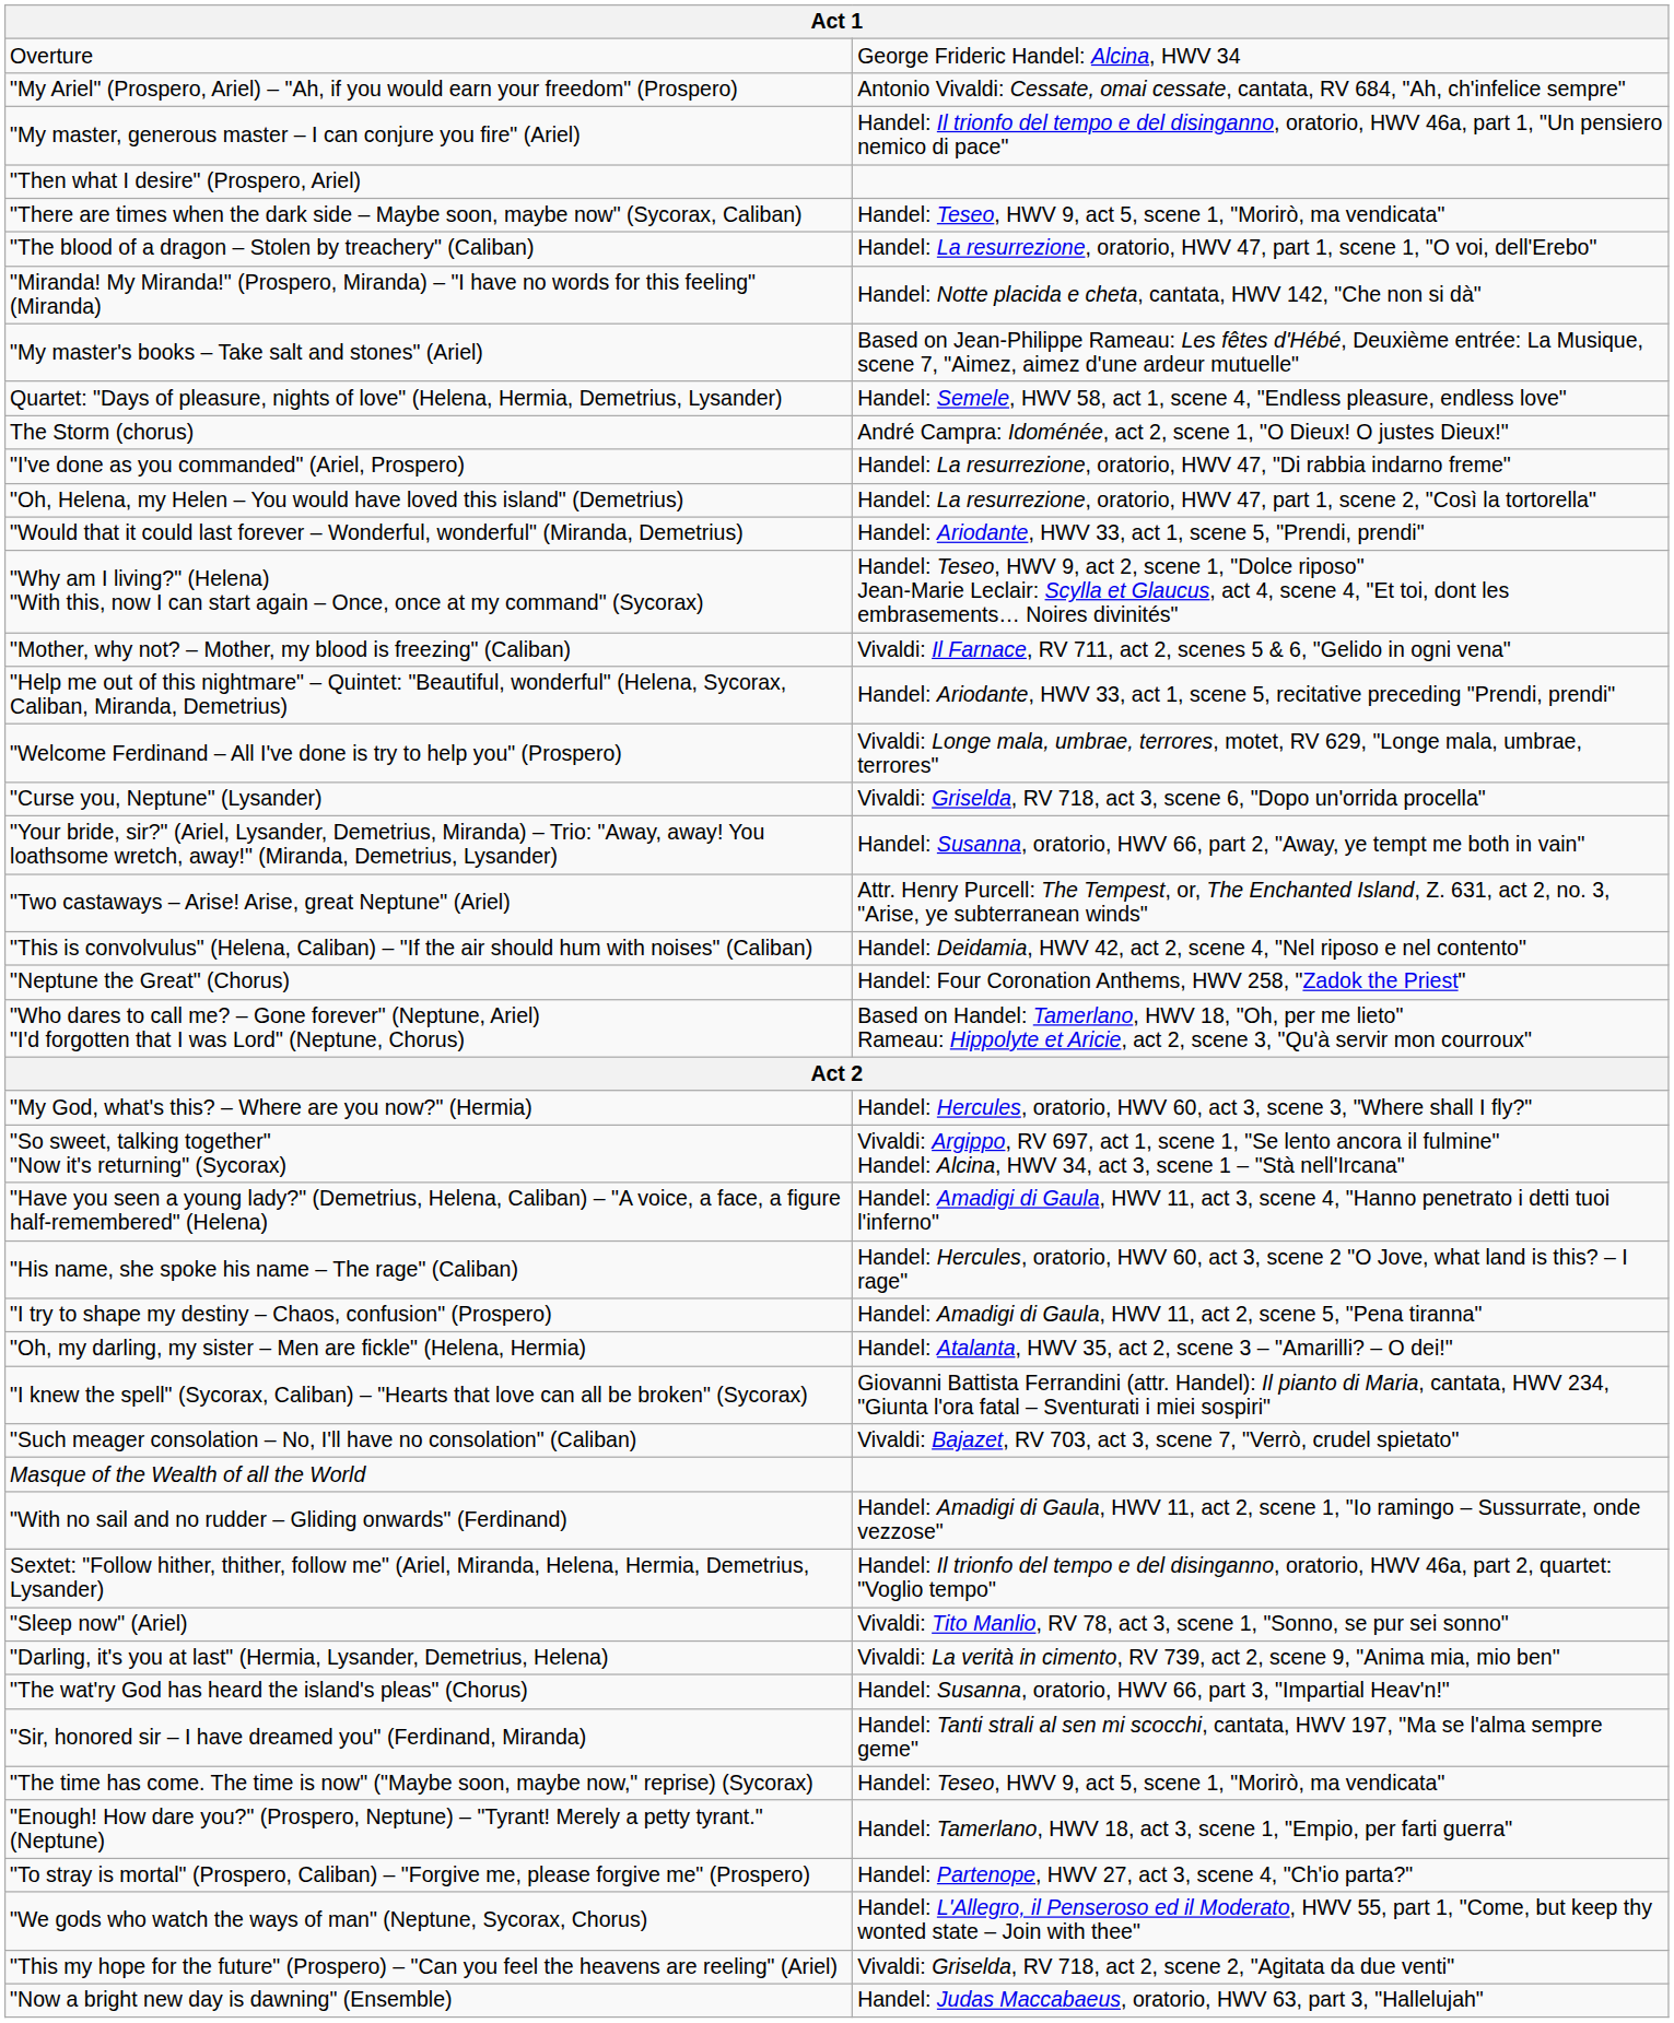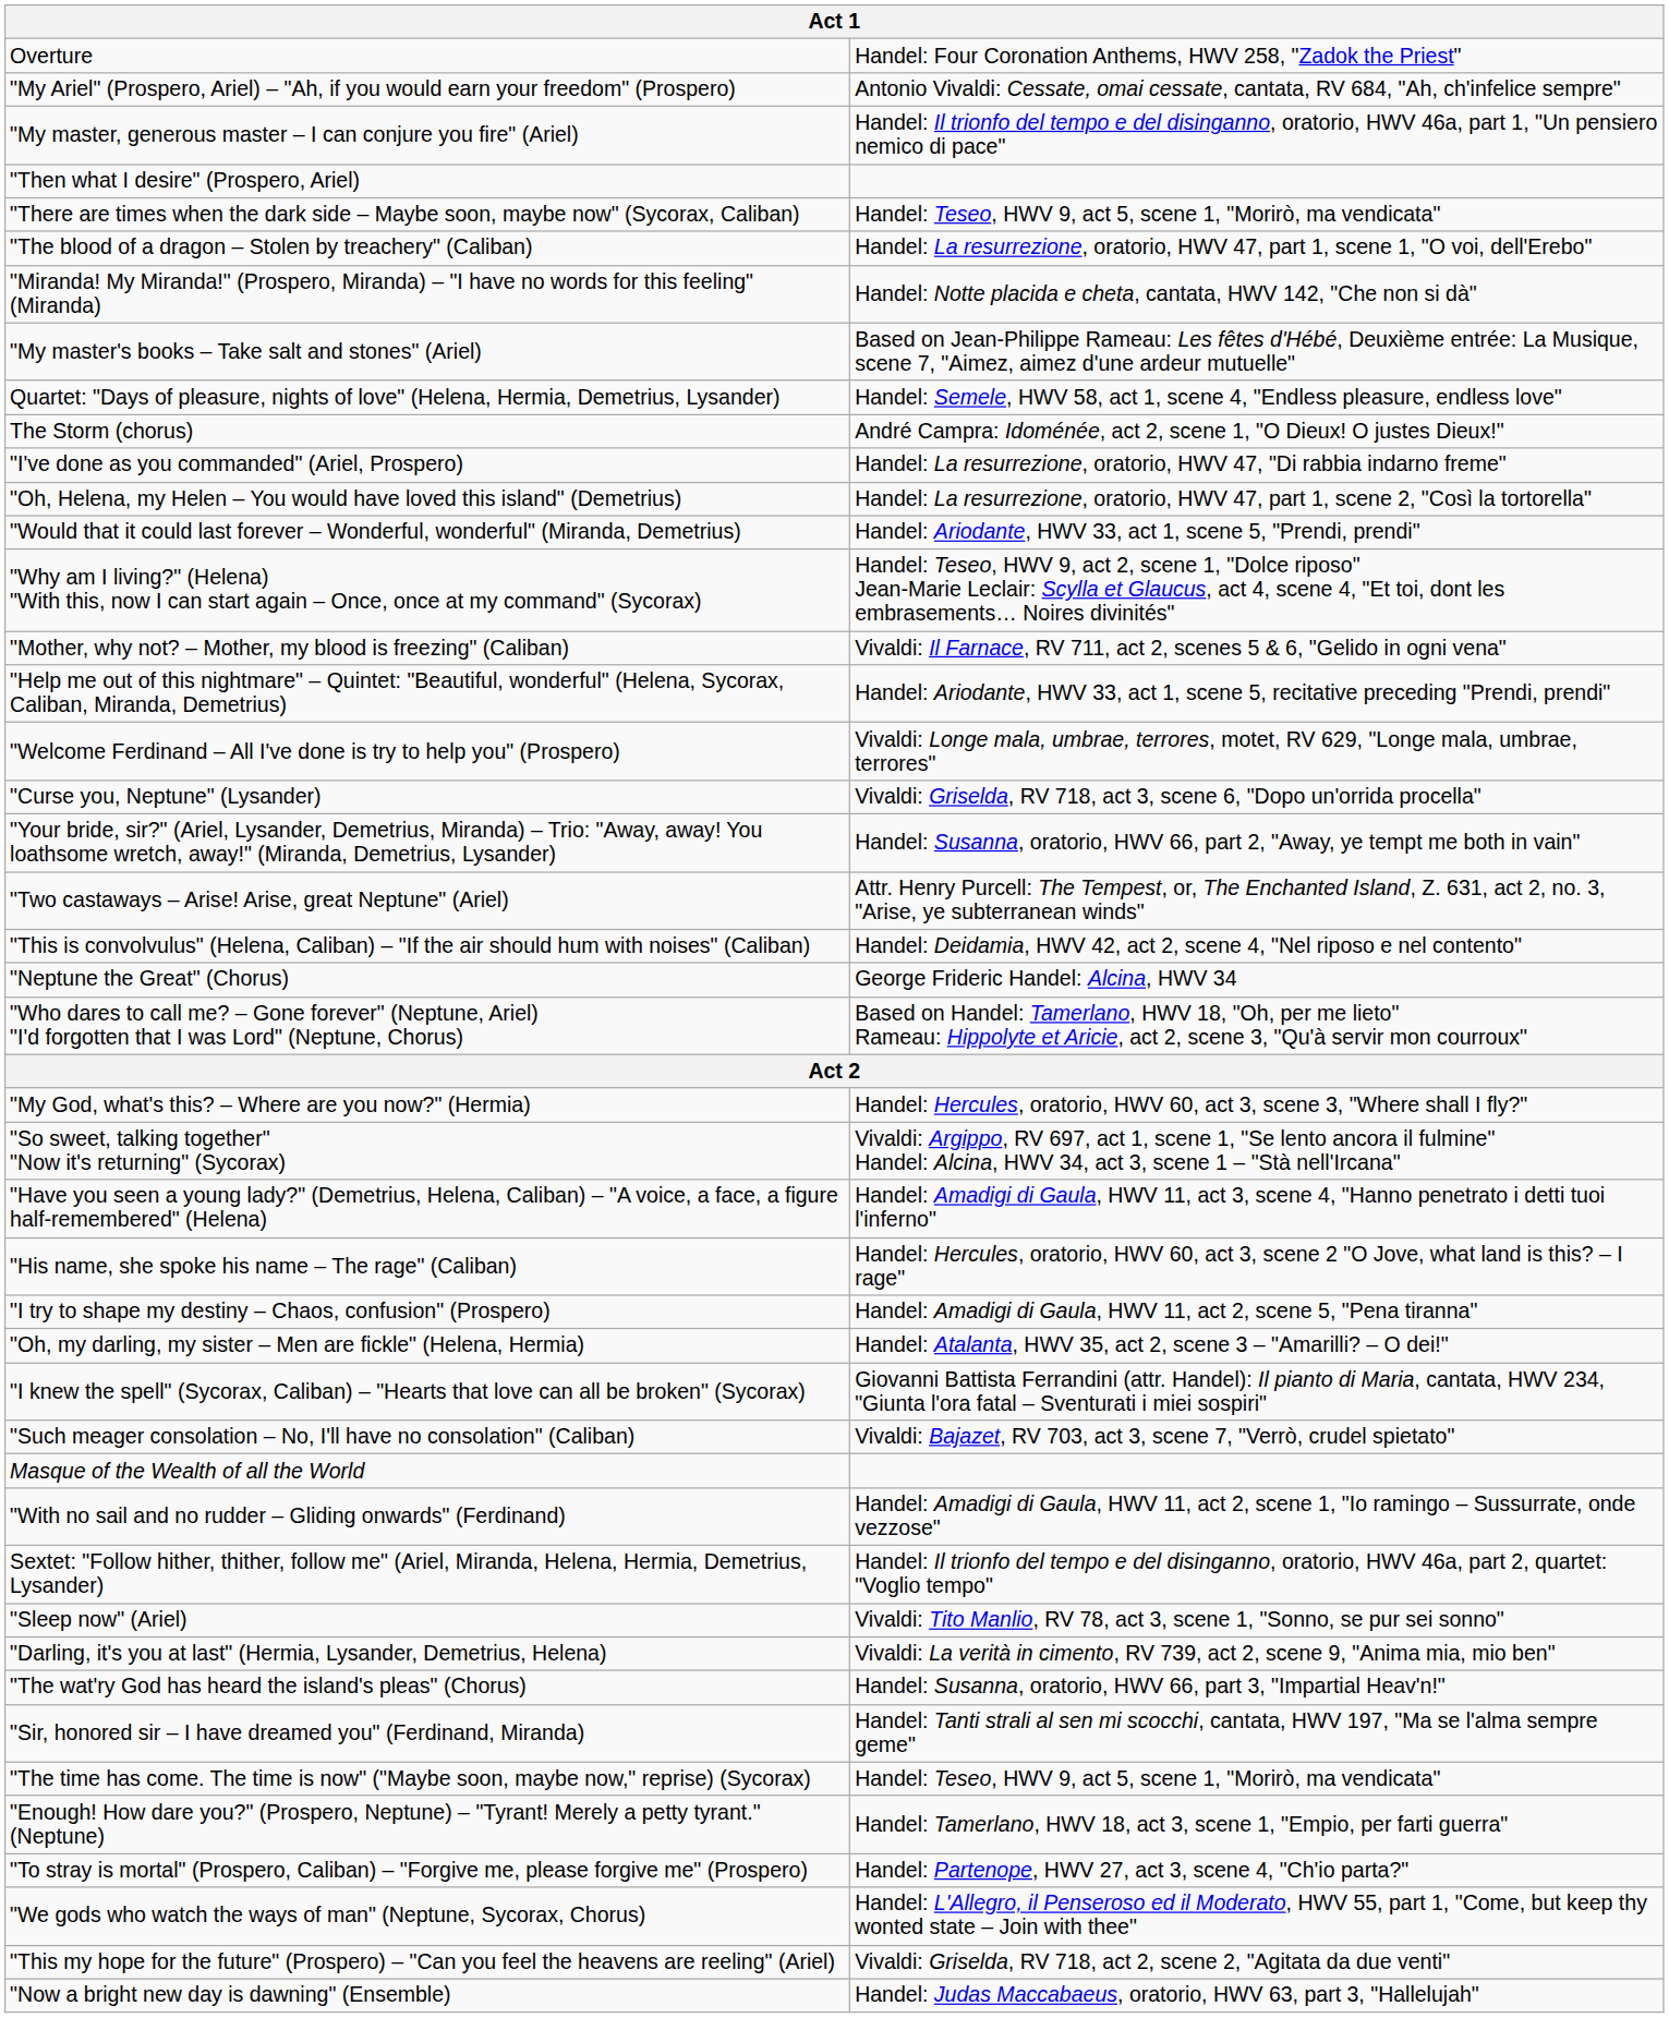 <table class=wikitable>
 <tr>
 <th colspan=2>Act 1</th>
 </tr>
 <tr>
 <td>Overture</td>
-<td>George Frideric Handel: <em><a href='#'>Alcina</a></em>, HWV 34</td>
+<td>Handel: Four Coronation Anthems, HWV 258, "<a href='#'>Zadok the Priest</a>"</td>
 </tr>
 <tr>
 <td>"My Ariel" (Prospero, Ariel) – "Ah, if you would earn your freedom" (Prospero)</td>
 <td>Antonio Vivaldi: <em>Cessate, omai cessate</em>, cantata, RV 684, "Ah, ch'infelice sempre"</td>
 </tr>
 <tr>
 <td>"My master, generous master – I can conjure you fire" (Ariel)</td>
 <td>Handel: <em><a href='#'>Il trionfo del tempo e del disinganno</a></em>, oratorio, HWV 46a, part 1, "Un pensiero nemico di pace"</td>
 </tr>
 <tr>
 <td>"Then what I desire" (Prospero, Ariel)</td>
 </tr>
 <tr>
 <td>"There are times when the dark side – Maybe soon, maybe now" (Sycorax, Caliban)</td>
 <td>Handel: <em><a href='#'>Teseo</a></em>, HWV 9, act 5, scene 1, "Morirò, ma vendicata"</td>
 </tr>
 <tr>
 <td>"The blood of a dragon – Stolen by treachery" (Caliban)</td>
 <td>Handel: <em><a href='#'>La resurrezione</a></em>, oratorio, HWV 47, part 1, scene 1, "O voi, dell'Erebo"</td>
 </tr>
 <tr>
 <td>"Miranda! My Miranda!" (Prospero, Miranda) – "I have no words for this feeling" (Miranda)</td>
 <td>Handel: <em>Notte placida e cheta</em>, cantata, HWV 142, "Che non si dà"</td>
 </tr>
 <tr>
 <td>"My master's books – Take salt and stones" (Ariel)</td>
 <td>Based on Jean-Philippe Rameau: <em>Les fêtes d'Hébé</em>, Deuxième entrée: La Musique, scene 7, "Aimez, aimez d'une ardeur mutuelle"</td>
 </tr>
 <tr>
 <td>Quartet: "Days of pleasure, nights of love" (Helena, Hermia, Demetrius, Lysander)</td>
 <td>Handel: <em><a href='#'>Semele</a></em>, HWV 58, act 1, scene 4, "Endless pleasure, endless love"</td>
 </tr>
 <tr>
 <td>The Storm (chorus)</td>
 <td>André Campra: <em>Idoménée</em>, act 2, scene 1, "O Dieux! O justes Dieux!"</td>
 </tr>
 <tr>
 <td>"I've done as you commanded" (Ariel, Prospero)</td>
 <td>Handel: <em>La resurrezione</em>, oratorio, HWV 47, "Di rabbia indarno freme"</td>
 </tr>
 <tr>
 <td>"Oh, Helena, my Helen – You would have loved this island" (Demetrius)</td>
 <td>Handel: <em>La resurrezione</em>, oratorio, HWV 47, part 1, scene 2, "Così la tortorella"</td>
 </tr>
 <tr>
 <td>"Would that it could last forever – Wonderful, wonderful" (Miranda, Demetrius)</td>
 <td>Handel: <em><a href='#'>Ariodante</a></em>, HWV 33, act 1, scene 5, "Prendi, prendi"</td>
 </tr>
 <tr>
 <td>"Why am I living?" (Helena)<br>"With this, now I can start again – Once, once at my command" (Sycorax)</td>
 <td>Handel: <em>Teseo</em>, HWV 9, act 2, scene 1, "Dolce riposo"<br>Jean-Marie Leclair: <em><a href='#'>Scylla et Glaucus</a></em>, act 4, scene 4, "Et toi, dont les embrasements… Noires divinités"</td>
 </tr>
 <tr>
 <td>"Mother, why not? – Mother, my blood is freezing" (Caliban)</td>
 <td>Vivaldi: <em><a href='#'>Il Farnace</a></em>, RV 711, act 2, scenes 5 & 6, "Gelido in ogni vena"</td>
 </tr>
 <tr>
 <td>"Help me out of this nightmare" – Quintet: "Beautiful, wonderful" (Helena, Sycorax, Caliban, Miranda, Demetrius)</td>
 <td>Handel: <em>Ariodante</em>, HWV 33, act 1, scene 5, recitative preceding "Prendi, prendi"</td>
 </tr>
 <tr>
 <td>"Welcome Ferdinand – All I've done is try to help you" (Prospero)</td>
 <td>Vivaldi: <em>Longe mala, umbrae, terrores</em>, motet, RV 629, "Longe mala, umbrae, terrores"</td>
 </tr>
 <tr>
 <td>"Curse you, Neptune" (Lysander)</td>
 <td>Vivaldi: <em><a href='#'>Griselda</a></em>, RV 718, act 3, scene 6, "Dopo un'orrida procella"</td>
 </tr>
 <tr>
 <td>"Your bride, sir?" (Ariel, Lysander, Demetrius, Miranda) – Trio: "Away, away! You loathsome wretch, away!" (Miranda, Demetrius, Lysander)</td>
 <td>Handel: <em><a href='#'>Susanna</a></em>, oratorio, HWV 66, part 2, "Away, ye tempt me both in vain"</td>
 </tr>
 <tr>
 <td>"Two castaways – Arise! Arise, great Neptune" (Ariel)</td>
 <td>Attr. Henry Purcell: <em>The Tempest</em>, or, <em>The Enchanted Island</em>, Z. 631, act 2, no. 3, "Arise, ye subterranean winds"</td>
 </tr>
 <tr>
 <td>"This is convolvulus" (Helena, Caliban) – "If the air should hum with noises" (Caliban)</td>
 <td>Handel: <em>Deidamia</em>, HWV 42, act 2, scene 4, "Nel riposo e nel contento"</td>
 </tr>
 <tr>
 <td>"Neptune the Great" (Chorus)</td>
-<td>Handel: Four Coronation Anthems, HWV 258, "<a href='#'>Zadok the Priest</a>"</td>
+<td>George Frideric Handel: <em><a href='#'>Alcina</a></em>, HWV 34</td>
 </tr>
 <tr>
 <td>"Who dares to call me? – Gone forever" (Neptune, Ariel)<br>"I'd forgotten that I was Lord" (Neptune, Chorus)</td>
 <td>Based on Handel: <em><a href='#'>Tamerlano</a></em>, HWV 18, "Oh, per me lieto"<br>Rameau: <em><a href='#'>Hippolyte et Aricie</a></em>, act 2, scene 3, "Qu'à servir mon courroux"</td>
 </tr>
 <tr>
 <th colspan=2>Act 2</th>
 </tr>
 <tr>
 <td>"My God, what's this? – Where are you now?" (Hermia)</td>
 <td>Handel: <em><a href='#'>Hercules</a></em>, oratorio, HWV 60, act 3, scene 3, "Where shall I fly?"</td>
 </tr>
 <tr>
 <td>"So sweet, talking together"<br>"Now it's returning" (Sycorax)</td>
 <td>Vivaldi: <em><a href='#'>Argippo</a></em>, RV 697, act 1, scene 1, "Se lento ancora il fulmine"<br>Handel: <em>Alcina</em>, HWV 34, act 3, scene 1 – "Stà nell'Ircana"</td>
 </tr>
 <tr>
 <td>"Have you seen a young lady?" (Demetrius, Helena, Caliban) – "A voice, a face, a figure half-remembered" (Helena)</td>
 <td>Handel: <em><a href='#'>Amadigi di Gaula</a></em>, HWV 11, act 3, scene 4, "Hanno penetrato i detti tuoi l'inferno"</td>
 </tr>
 <tr>
 <td>"His name, she spoke his name – The rage" (Caliban)</td>
 <td>Handel: <em>Hercules</em>, oratorio, HWV 60, act 3, scene 2 "O Jove, what land is this? – I rage"</td>
 </tr>
 <tr>
 <td>"I try to shape my destiny – Chaos, confusion" (Prospero)</td>
 <td>Handel: <em>Amadigi di Gaula</em>, HWV 11, act 2, scene 5, "Pena tiranna"</td>
 </tr>
 <tr>
 <td>"Oh, my darling, my sister – Men are fickle" (Helena, Hermia)</td>
 <td>Handel: <em><a href='#'>Atalanta</a></em>, HWV 35, act 2, scene 3 – "Amarilli? – O dei!"</td>
 </tr>
 <tr>
 <td>"I knew the spell" (Sycorax, Caliban) – "Hearts that love can all be broken" (Sycorax)</td>
 <td>Giovanni Battista Ferrandini (attr. Handel): <em>Il pianto di Maria</em>, cantata, HWV 234, "Giunta l'ora fatal – Sventurati i miei sospiri"</td>
 </tr>
 <tr>
 <td>"Such meager consolation – No, I'll have no consolation" (Caliban)</td>
 <td>Vivaldi: <em><a href='#'>Bajazet</a></em>, RV 703, act 3, scene 7, "Verrò, crudel spietato"</td>
 </tr>
 <tr>
 <td><em>Masque of the Wealth of all the World</em></td>
 <td> </td>
 </tr>
 <tr>
 <td>"With no sail and no rudder – Gliding onwards" (Ferdinand)</td>
 <td>Handel: <em>Amadigi di Gaula</em>, HWV 11, act 2, scene 1, "Io ramingo – Sussurrate, onde vezzose"</td>
 </tr>
 <tr>
 <td>Sextet: "Follow hither, thither, follow me" (Ariel, Miranda, Helena, Hermia, Demetrius, Lysander)</td>
 <td>Handel: <em>Il trionfo del tempo e del disinganno</em>, oratorio, HWV 46a, part 2, quartet: "Voglio tempo"</td>
 </tr>
 <tr>
 <td>"Sleep now" (Ariel)</td>
 <td>Vivaldi: <em><a href='#'>Tito Manlio</a></em>, RV 78, act 3, scene 1, "Sonno, se pur sei sonno"</td>
 </tr>
 <tr>
 <td>"Darling, it's you at last" (Hermia, Lysander, Demetrius, Helena)</td>
 <td>Vivaldi: <em>La verità in cimento</em>, RV 739, act 2, scene 9, "Anima mia, mio ben"</td>
 </tr>
 <tr>
 <td>"The wat'ry God has heard the island's pleas" (Chorus)</td>
 <td>Handel: <em>Susanna</em>, oratorio, HWV 66, part 3, "Impartial Heav'n!"</td>
 </tr>
 <tr>
 <td>"Sir, honored sir – I have dreamed you" (Ferdinand, Miranda)</td>
 <td>Handel: <em>Tanti strali al sen mi scocchi</em>, cantata, HWV 197, "Ma se l'alma sempre geme"</td>
 </tr>
 <tr>
 <td>"The time has come. The time is now" ("Maybe soon, maybe now," reprise) (Sycorax)</td>
 <td>Handel: <em>Teseo</em>, HWV 9, act 5, scene 1, "Morirò, ma vendicata"</td>
 </tr>
 <tr>
 <td>"Enough! How dare you?" (Prospero, Neptune) – "Tyrant! Merely a petty tyrant." (Neptune)</td>
 <td>Handel: <em>Tamerlano</em>, HWV 18, act 3, scene 1, "Empio, per farti guerra"</td>
 </tr>
 <tr>
 <td>"To stray is mortal" (Prospero, Caliban) – "Forgive me, please forgive me" (Prospero)</td>
 <td>Handel: <em><a href='#'>Partenope</a></em>, HWV 27, act 3, scene 4, "Ch'io parta?"</td>
 </tr>
 <tr>
 <td>"We gods who watch the ways of man" (Neptune, Sycorax, Chorus)</td>
 <td>Handel: <em><a href='#'>L'Allegro, il Penseroso ed il Moderato</a></em>, HWV 55, part 1, "Come, but keep thy wonted state – Join with thee"</td>
 </tr>
 <tr>
 <td>"This my hope for the future" (Prospero) – "Can you feel the heavens are reeling" (Ariel)</td>
 <td>Vivaldi: <em>Griselda</em>, RV 718, act 2, scene 2, "Agitata da due venti"</td>
 </tr>
 <tr>
 <td>"Now a bright new day is dawning" (Ensemble)</td>
 <td>Handel: <em><a href='#'>Judas Maccabaeus</a></em>, oratorio, HWV 63, part 3, "Hallelujah"</td>
 </tr>
 </table>
